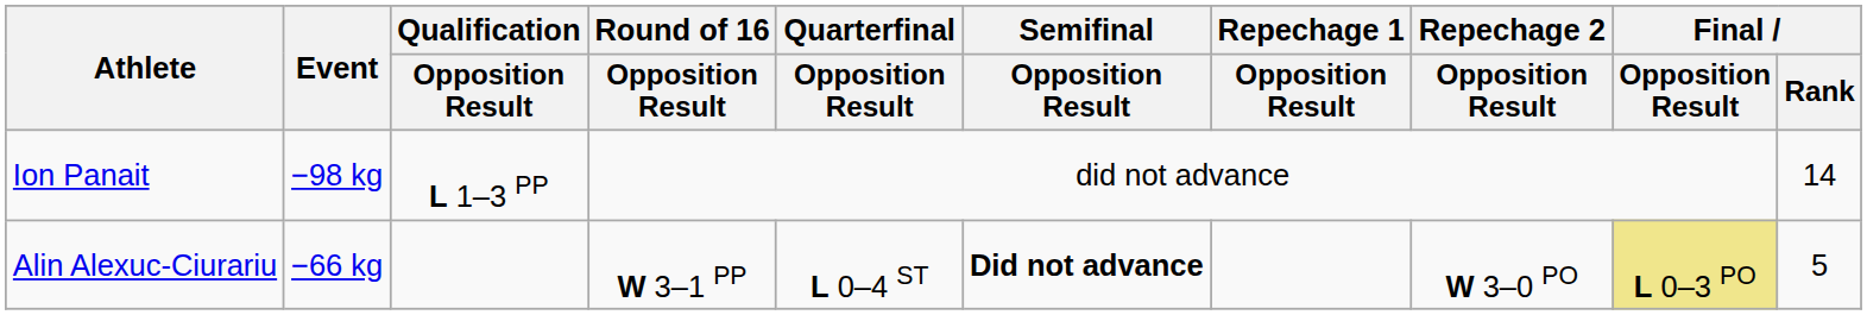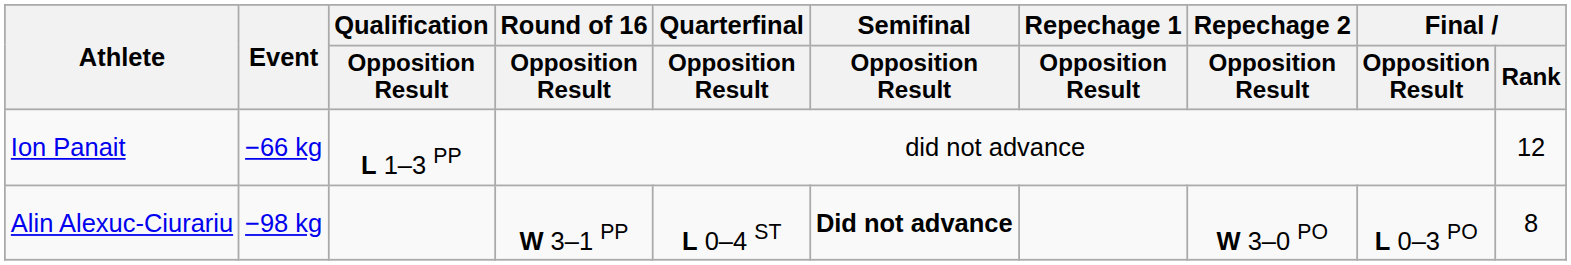 <table class="wikitable" style="font-size:90%">
 <tr>
 <th rowspan=2>Athlete</th>
 <th rowspan=2>Event</th>
 <th>Qualification</th>
 <th>Round of 16</th>
 <th>Quarterfinal</th>
 <th>Semifinal</th>
 <th>Repechage 1</th>
 <th>Repechage 2</th>
 <th colspan=2>Final / </th>
 </tr>
 <tr style="font-size: 95%">
 <th>Opposition<br>Result</th>
 <th>Opposition<br>Result</th>
 <th>Opposition<br>Result</th>
 <th>Opposition<br>Result</th>
 <th>Opposition<br>Result</th>
 <th>Opposition<br>Result</th>
 <th>Opposition<br>Result</th>
 <th>Rank</th>
 </tr>
 <tr align=center>
 <td align=left><a href='#'>Ion Panait</a></td>
-<td align=left><a href='#'>−98 kg</a></td>
+<td align=left><a href='#'>−66 kg</a></td>
 <td><br><strong>L</strong> 1–3 <sup>PP</sup></td>
 <td colspan=6>did not advance</td>
-<td>14</td>
+<td>12</td>
 </tr>
 <tr align=center>
 <td align=left><a href='#'>Alin Alexuc-Ciurariu</a></td>
-<td align=left><a href='#'>−66 kg</a></td>
+<td align=left><a href='#'>−98 kg</a></td>
 <td></td>
 <td><br><strong>W</strong> 3–1 <sup>PP</sup></td>
 <td><br><strong>L</strong> 0–4 <sup>ST</sup></td>
 <td><strong>Did not advance</strong></td>
 <td></td>
 <td><br><strong>W</strong> 3–0 <sup>PO</sup></td>
-<td style="background: khaki;"><br><strong>L</strong> 0–3 <sup>PO</sup></td>
-<td>5</td>
+<td><br><strong>L</strong> 0–3 <sup>PO</sup></td>
+<td>8</td>
 </tr>
 </table>
